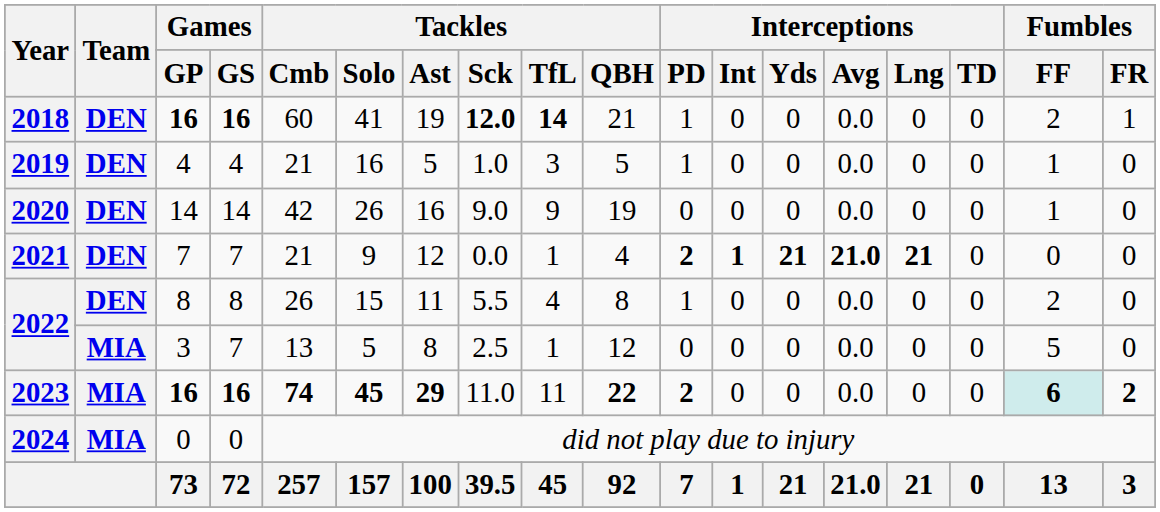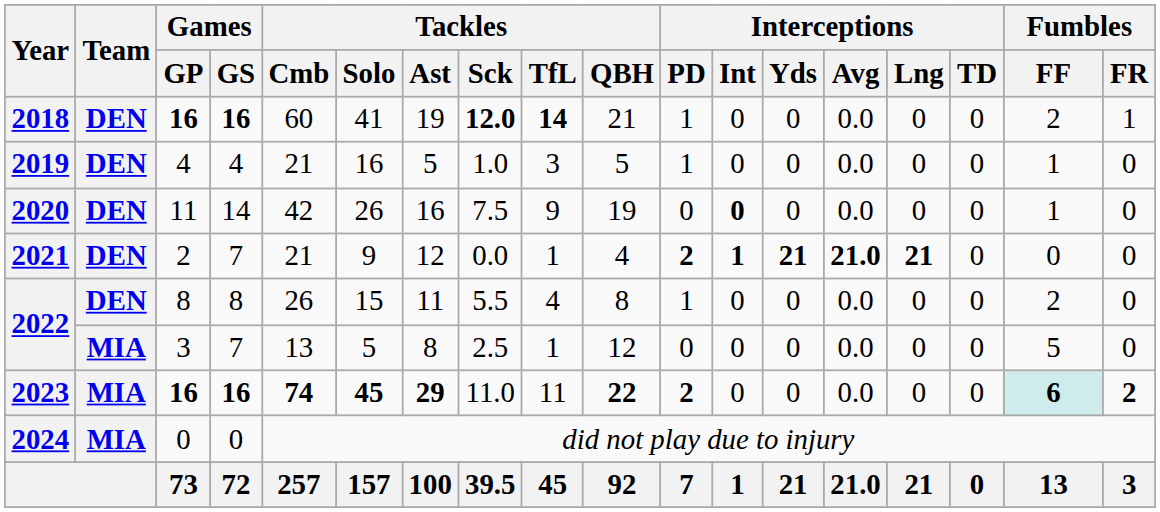 <table class="wikitable" style="text-align:center;">
 <tr>
 <th rowspan="2">Year</th>
 <th rowspan="2">Team</th>
 <th colspan="2">Games</th>
 <th colspan="6">Tackles</th>
 <th colspan="6">Interceptions</th>
 <th colspan="2">Fumbles</th>
 </tr>
 <tr>
 <th>GP</th>
 <th>GS</th>
 <th>Cmb</th>
 <th>Solo</th>
 <th>Ast</th>
 <th>Sck</th>
 <th>TfL</th>
 <th>QBH</th>
 <th>PD</th>
 <th>Int</th>
 <th>Yds</th>
 <th>Avg</th>
 <th>Lng</th>
 <th>TD</th>
 <th>FF</th>
 <th>FR</th>
 </tr>
 <tr>
 <th><a href='#'>2018</a></th>
 <th><a href='#'>DEN</a></th>
 <td><strong>16</strong></td>
 <td><strong>16</strong></td>
 <td>60</td>
 <td>41</td>
 <td>19</td>
 <td><strong>12.0</strong></td>
 <td><strong>14</strong></td>
 <td>21</td>
 <td>1</td>
 <td>0</td>
 <td>0</td>
 <td>0.0</td>
 <td>0</td>
 <td>0</td>
 <td>2</td>
 <td>1</td>
 </tr>
 <tr>
 <th><a href='#'>2019</a></th>
 <th><a href='#'>DEN</a></th>
 <td>4</td>
 <td>4</td>
 <td>21</td>
 <td>16</td>
 <td>5</td>
 <td>1.0</td>
 <td>3</td>
 <td>5</td>
 <td>1</td>
 <td>0</td>
 <td>0</td>
 <td>0.0</td>
 <td>0</td>
 <td>0</td>
 <td>1</td>
 <td>0</td>
 </tr>
 <tr>
 <th><a href='#'>2020</a></th>
 <th><a href='#'>DEN</a></th>
-<td>14</td>
+<td>11</td>
 <td>14</td>
 <td>42</td>
 <td>26</td>
 <td>16</td>
-<td>9.0</td>
+<td>7.5</td>
 <td>9</td>
 <td>19</td>
 <td>0</td>
-<td>0</td>
+<td><strong>0</strong></td>
 <td>0</td>
 <td>0.0</td>
 <td>0</td>
 <td>0</td>
 <td>1</td>
 <td>0</td>
 </tr>
 <tr>
 <th><a href='#'>2021</a></th>
 <th><a href='#'>DEN</a></th>
-<td>7</td>
+<td>2</td>
 <td>7</td>
 <td>21</td>
 <td>9</td>
 <td>12</td>
 <td>0.0</td>
 <td>1</td>
 <td>4</td>
 <td><strong>2</strong></td>
 <td><strong>1</strong></td>
 <td><strong>21</strong></td>
 <td><strong>21.0</strong></td>
 <td><strong>21</strong></td>
 <td>0</td>
 <td>0</td>
 <td>0</td>
 </tr>
 <tr>
 <th rowspan="2"><a href='#'>2022</a></th>
 <th><a href='#'>DEN</a></th>
 <td>8</td>
 <td>8</td>
 <td>26</td>
 <td>15</td>
 <td>11</td>
 <td>5.5</td>
 <td>4</td>
 <td>8</td>
 <td>1</td>
 <td>0</td>
 <td>0</td>
 <td>0.0</td>
 <td>0</td>
 <td>0</td>
 <td>2</td>
 <td>0</td>
 </tr>
 <tr>
 <th><a href='#'>MIA</a></th>
 <td>3</td>
 <td>7</td>
 <td>13</td>
 <td>5</td>
 <td>8</td>
 <td>2.5</td>
 <td>1</td>
 <td>12</td>
 <td>0</td>
 <td>0</td>
 <td>0</td>
 <td>0.0</td>
 <td>0</td>
 <td>0</td>
 <td>5</td>
 <td>0</td>
 </tr>
 <tr>
 <th><a href='#'>2023</a></th>
 <th><a href='#'>MIA</a></th>
 <td><strong>16</strong></td>
 <td><strong>16</strong></td>
 <td><strong>74</strong></td>
 <td><strong>45</strong></td>
 <td><strong>29</strong></td>
 <td>11.0</td>
 <td>11</td>
 <td><strong>22</strong></td>
 <td><strong>2</strong></td>
 <td>0</td>
 <td>0</td>
 <td>0.0</td>
 <td>0</td>
 <td>0</td>
 <td style="background:#cfecec; width:3em;"><strong>6</strong></td>
 <td><strong>2</strong></td>
 </tr>
 <tr>
 <th><a href='#'>2024</a></th>
 <th><a href='#'>MIA</a></th>
 <td>0</td>
 <td>0</td>
 <td colspan="14"><em>did not play due to injury</em></td>
 </tr>
 <tr>
 <th colspan="2"></th>
 <th>73</th>
 <th>72</th>
 <th>257</th>
 <th>157</th>
 <th>100</th>
 <th>39.5</th>
 <th>45</th>
 <th>92</th>
 <th>7</th>
 <th>1</th>
 <th>21</th>
 <th>21.0</th>
 <th>21</th>
 <th>0</th>
 <th>13</th>
 <th>3</th>
 </tr>
 </table>
